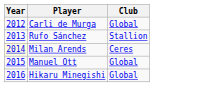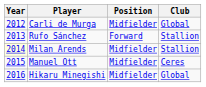 <table class="wikitable">
 <tr>
 <th>Year</th>
 <th>Player</th>
+<th>Position</th>
 <th>Club</th>
 </tr>
 <tr>
 <td><a href='#'>2012</a></td>
 <td> <a href='#'>Carli de Murga</a></td>
+<td><a href='#'>Midfielder</a></td>
 <td><a href='#'>Global</a></td>
 </tr>
 <tr>
 <td><a href='#'>2013</a></td>
 <td> <a href='#'>Rufo Sánchez</a></td>
+<td><a href='#'>Forward</a></td>
 <td><a href='#'>Stallion</a></td>
 </tr>
 <tr>
 <td style="background: lightyellow;"><a href='#'>2014</a></td>
 <td> <a href='#'>Milan Arends</a></td>
-<td><a href='#'>Ceres</a></td>
+<td><a href='#'>Midfielder</a></td>
+<td><a href='#'>Stallion</a></td>
 </tr>
 <tr>
 <td><a href='#'>2015</a></td>
 <td> <a href='#'>Manuel Ott</a></td>
-<td><a href='#'>Global</a></td>
+<td><a href='#'>Midfielder</a></td>
+<td><a href='#'>Ceres</a></td>
 </tr>
 <tr>
 <td><a href='#'>2016</a></td>
 <td> <a href='#'>Hikaru Minegishi</a></td>
+<td><a href='#'>Midfielder</a></td>
 <td><a href='#'>Global</a></td>
 </tr>
 </table>
